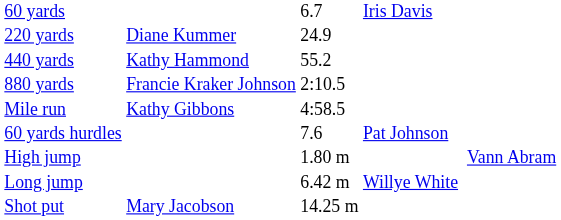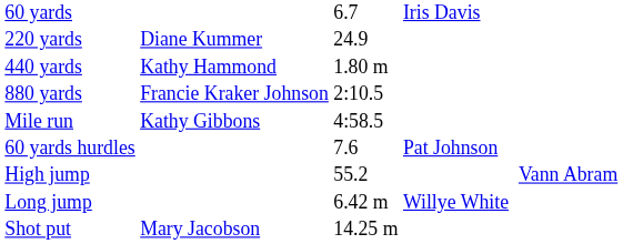 <table>
 <tr>
 <td><a href='#'>60 yards</a></td>
 <td></td>
 <td>6.7</td>
 <td><a href='#'>Iris Davis</a></td>
 <td></td>
 <td></td>
 <td></td>
 </tr>
 <tr>
 <td><a href='#'>220 yards</a></td>
 <td><a href='#'>Diane Kummer</a></td>
 <td>24.9</td>
 <td></td>
 <td></td>
 <td></td>
 <td></td>
 </tr>
 <tr>
 <td><a href='#'>440 yards</a></td>
 <td><a href='#'>Kathy Hammond</a></td>
-<td>55.2</td>
+<td>1.80 m</td>
 <td></td>
 <td></td>
 <td></td>
 <td></td>
 </tr>
 <tr>
 <td><a href='#'>880 yards</a></td>
 <td><a href='#'>Francie Kraker Johnson</a></td>
 <td>2:10.5</td>
 <td></td>
 <td></td>
 <td></td>
 <td></td>
 </tr>
 <tr>
 <td><a href='#'>Mile run</a></td>
 <td><a href='#'>Kathy Gibbons</a></td>
 <td>4:58.5</td>
 <td></td>
 <td></td>
 <td></td>
 <td></td>
 </tr>
 <tr>
 <td><a href='#'>60 yards hurdles</a></td>
 <td></td>
 <td>7.6</td>
 <td><a href='#'>Pat Johnson</a></td>
 <td></td>
 <td></td>
 <td></td>
 </tr>
 <tr>
 <td><a href='#'>High jump</a></td>
 <td></td>
-<td>1.80 m</td>
+<td>55.2</td>
 <td></td>
 <td></td>
 <td><a href='#'>Vann Abram</a></td>
 <td></td>
 </tr>
 <tr>
 <td><a href='#'>Long jump</a></td>
 <td></td>
 <td>6.42 m</td>
 <td><a href='#'>Willye White</a></td>
 <td></td>
 <td></td>
 <td></td>
 </tr>
 <tr>
 <td><a href='#'>Shot put</a></td>
 <td><a href='#'>Mary Jacobson</a></td>
 <td>14.25 m</td>
 <td></td>
 <td></td>
 <td></td>
 <td></td>
 </tr>
 </table>
